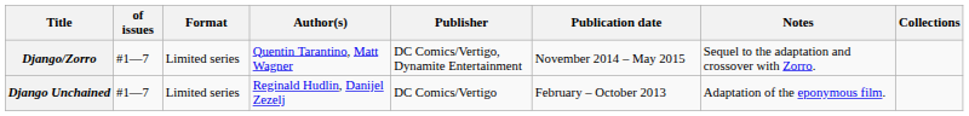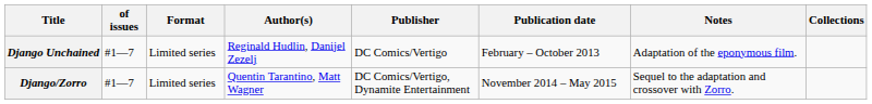 <table class="wikitable">
 <tr>
 <th>Title</th>
 <th style="width:40pt"> of issues</th>
 <th style="width:75pt">Format</th>
 <th style="width:125pt">Author(s)</th>
 <th style="width:125pt">Publisher</th>
 <th style="width:150pt">Publication date</th>
 <th style="width:175pt">Notes</th>
 <th>Collections</th>
 </tr>
 <tr>
+<th><em>Django Unchained</em></th>
+<td>#1—7</td>
+<td>Limited series</td>
+<td><a href='#'>Reginald Hudlin</a>, <a href='#'>Danijel Zezelj</a></td>
+<td>DC Comics/Vertigo</td>
+<td>February – October 2013</td>
+<td>Adaptation of the <a href='#'>eponymous film</a>.</td>
+<td></td>
+</tr>
+<tr>
 <th><em>Django/Zorro</em></th>
 <td>#1—7</td>
 <td>Limited series</td>
 <td><a href='#'>Quentin Tarantino</a>, <a href='#'>Matt Wagner</a></td>
 <td>DC Comics/Vertigo, Dynamite Entertainment</td>
 <td>November 2014 – May 2015</td>
 <td>Sequel to the adaptation and crossover with <a href='#'>Zorro</a>.</td>
 <td></td>
 </tr>
-<tr>
-<th><em>Django Unchained</em></th>
-<td>#1—7</td>
-<td>Limited series</td>
-<td><a href='#'>Reginald Hudlin</a>, <a href='#'>Danijel Zezelj</a></td>
-<td>DC Comics/Vertigo</td>
-<td>February – October 2013</td>
-<td>Adaptation of the <a href='#'>eponymous film</a>.</td>
-<td></td>
-</tr>
 </table>
